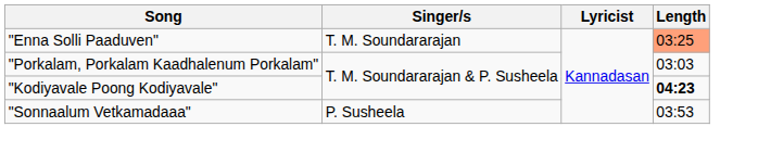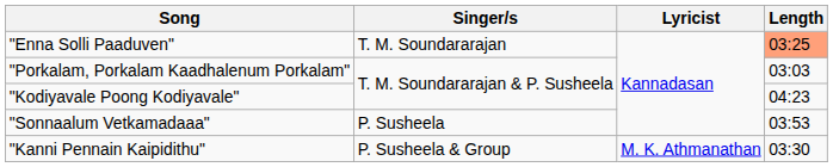 <table class="wikitable" style="font-size:95%;">
 <tr>
 <th>Song</th>
 <th>Singer/s</th>
 <th>Lyricist</th>
 <th>Length</th>
 </tr>
 <tr>
 <td>"Enna Solli Paaduven"</td>
 <td>T. M. Soundararajan</td>
 <td rowspan=4><a href='#'>Kannadasan</a></td>
 <td style="background: lightsalmon;">03:25</td>
 </tr>
 <tr>
 <td>"Porkalam, Porkalam Kaadhalenum Porkalam"</td>
 <td rowspan=2>T. M. Soundararajan & P. Susheela</td>
 <td>03:03</td>
 </tr>
 <tr>
 <td>"Kodiyavale Poong Kodiyavale"</td>
-<td><strong>04:23</strong></td>
+<td>04:23</td>
 </tr>
 <tr>
 <td>"Sonnaalum Vetkamadaaa"</td>
 <td>P. Susheela</td>
 <td>03:53</td>
 </tr>
+<tr>
+<td>"Kanni Pennain Kaipidithu"</td>
+<td>P. Susheela & Group</td>
+<td><a href='#'>M. K. Athmanathan</a></td>
+<td>03:30</td>
+</tr>
 </table>
